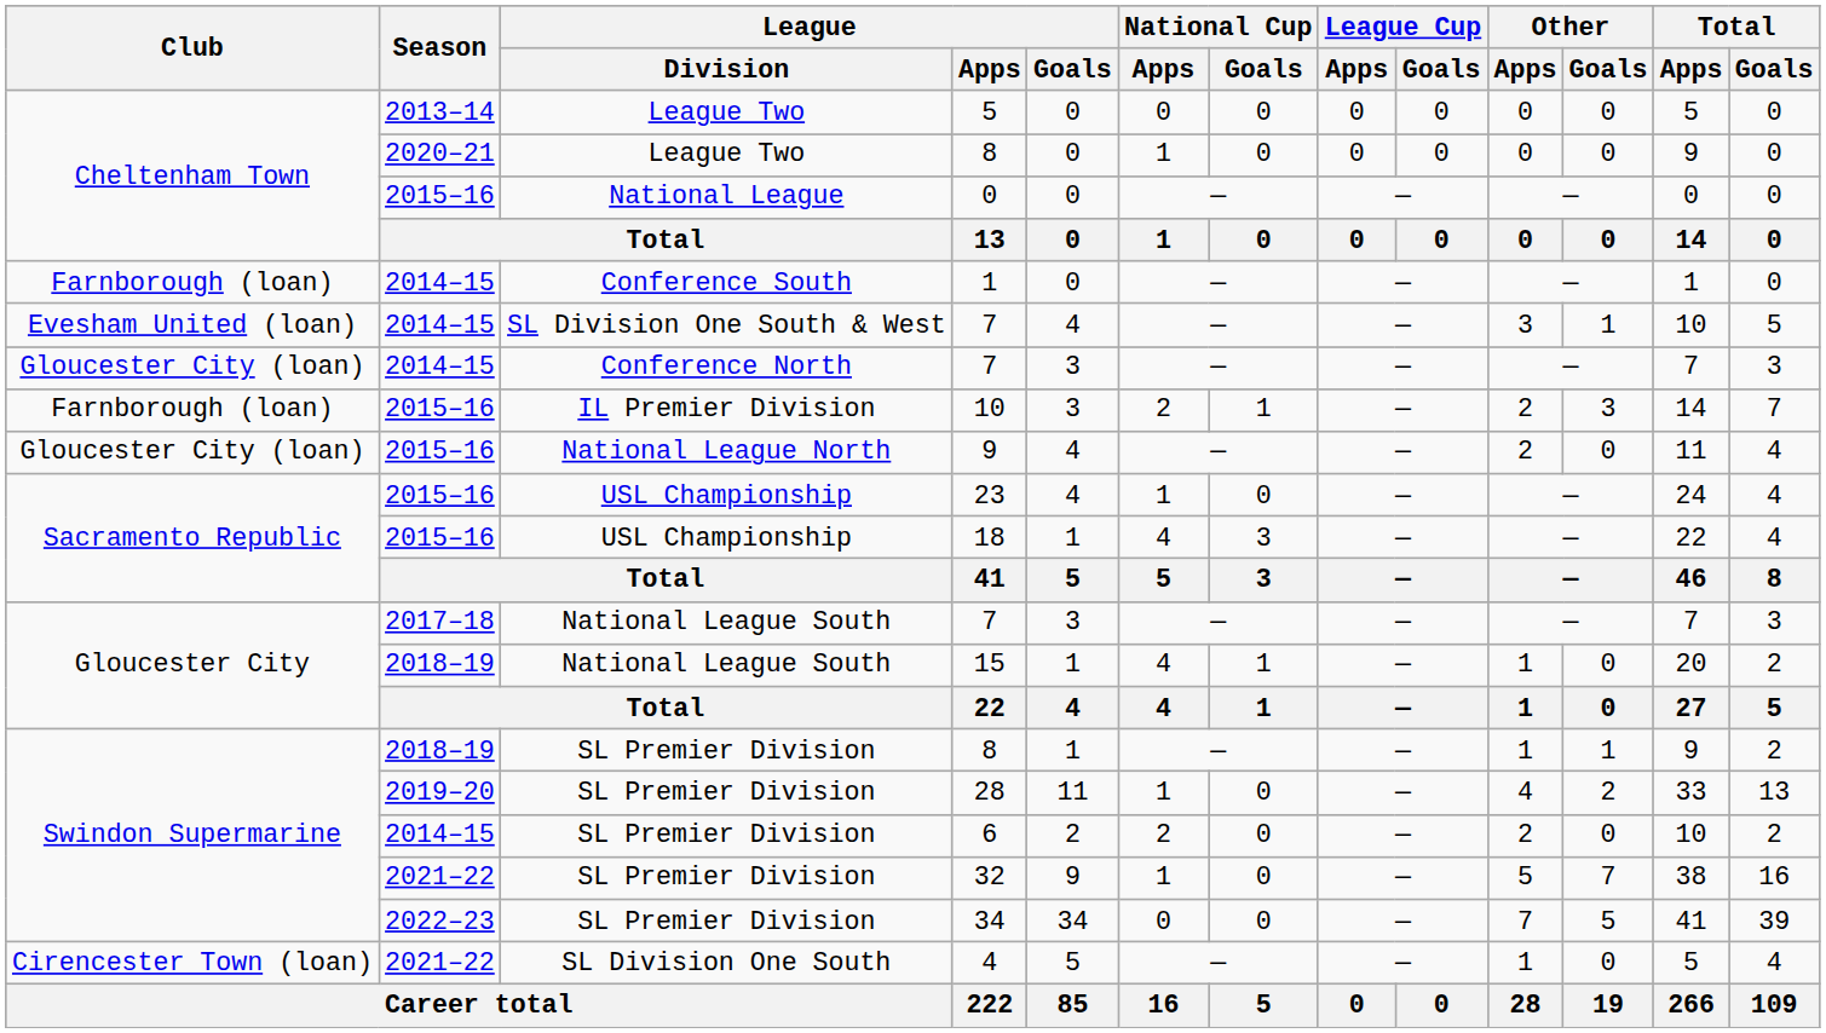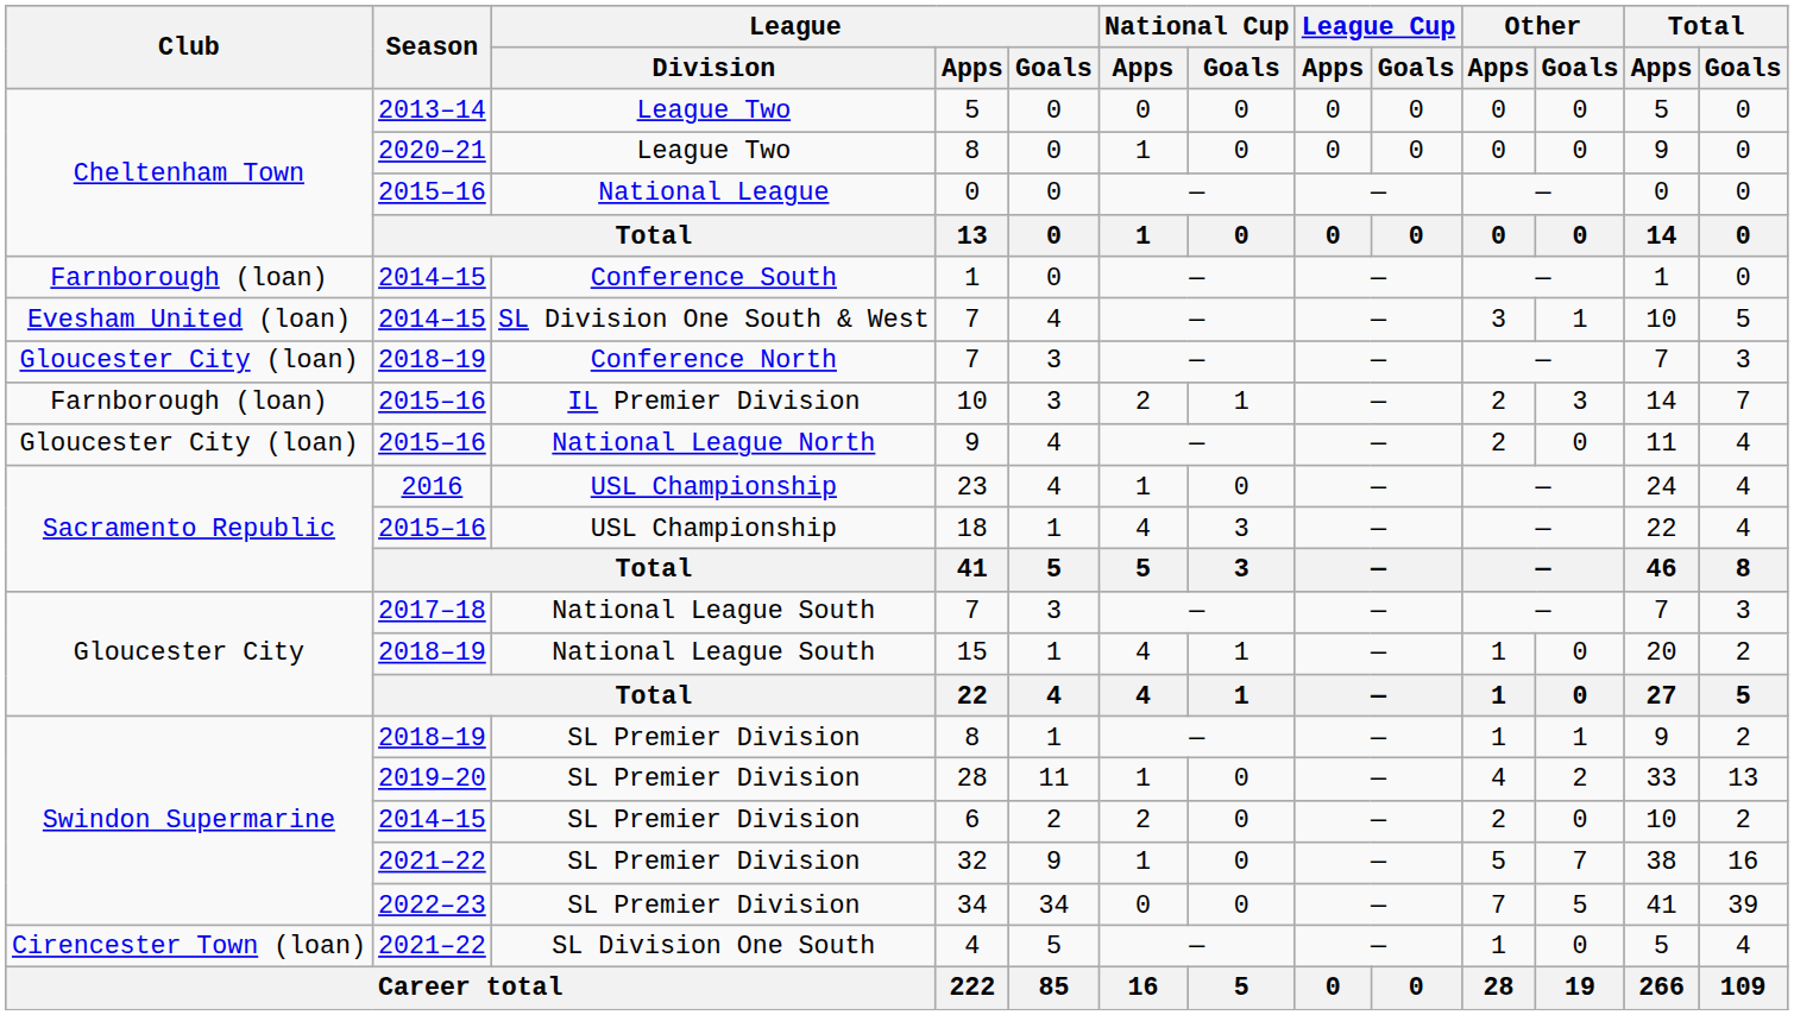 <table class="wikitable" style="text-align:center">
 <tr>
 <th rowspan="2">Club</th>
 <th rowspan="2">Season</th>
 <th colspan="3">League</th>
 <th colspan="2">National Cup</th>
 <th colspan="2"><a href='#'>League Cup</a></th>
 <th colspan="2">Other</th>
 <th colspan="2">Total</th>
 </tr>
 <tr>
 <th>Division</th>
 <th>Apps</th>
 <th>Goals</th>
 <th>Apps</th>
 <th>Goals</th>
 <th>Apps</th>
 <th>Goals</th>
 <th>Apps</th>
 <th>Goals</th>
 <th>Apps</th>
 <th>Goals</th>
 </tr>
 <tr>
 <td rowspan="4"><a href='#'>Cheltenham Town</a></td>
 <td><a href='#'>2013–14</a></td>
 <td><a href='#'>League Two</a></td>
 <td>5</td>
 <td>0</td>
 <td>0</td>
 <td>0</td>
 <td>0</td>
 <td>0</td>
 <td>0</td>
 <td>0</td>
 <td>5</td>
 <td>0</td>
 </tr>
 <tr>
 <td><a href='#'>2020–21</a></td>
 <td>League Two</td>
 <td>8</td>
 <td>0</td>
 <td>1</td>
 <td>0</td>
 <td>0</td>
 <td>0</td>
 <td>0</td>
 <td>0</td>
 <td>9</td>
 <td>0</td>
 </tr>
 <tr>
 <td><a href='#'>2015–16</a></td>
 <td><a href='#'>National League</a></td>
 <td>0</td>
 <td>0</td>
 <td colspan="2">—</td>
 <td colspan="2">—</td>
 <td colspan="2">—</td>
 <td>0</td>
 <td>0</td>
 </tr>
 <tr>
 <th colspan="2">Total</th>
 <th>13</th>
 <th>0</th>
 <th>1</th>
 <th>0</th>
 <th>0</th>
 <th>0</th>
 <th>0</th>
 <th>0</th>
 <th>14</th>
 <th>0</th>
 </tr>
 <tr>
 <td><a href='#'>Farnborough</a> (loan)</td>
 <td><a href='#'>2014–15</a></td>
 <td><a href='#'>Conference South</a></td>
 <td>1</td>
 <td>0</td>
 <td colspan="2">—</td>
 <td colspan="2">—</td>
 <td colspan="2">—</td>
 <td>1</td>
 <td>0</td>
 </tr>
 <tr>
 <td><a href='#'>Evesham United</a> (loan)</td>
 <td><a href='#'>2014–15</a></td>
 <td><a href='#'>SL</a> Division One South & West</td>
 <td>7</td>
 <td>4</td>
 <td colspan="2">—</td>
 <td colspan="2">—</td>
 <td>3</td>
 <td>1</td>
 <td>10</td>
 <td>5</td>
 </tr>
 <tr>
 <td><a href='#'>Gloucester City</a> (loan)</td>
-<td><a href='#'>2014–15</a></td>
+<td><a href='#'>2018–19</a></td>
 <td><a href='#'>Conference North</a></td>
 <td>7</td>
 <td>3</td>
 <td colspan="2">—</td>
 <td colspan="2">—</td>
 <td colspan="2">—</td>
 <td>7</td>
 <td>3</td>
 </tr>
 <tr>
 <td>Farnborough (loan)</td>
 <td><a href='#'>2015–16</a></td>
 <td><a href='#'>IL</a> Premier Division</td>
 <td>10</td>
 <td>3</td>
 <td>2</td>
 <td>1</td>
 <td colspan="2">—</td>
 <td>2</td>
 <td>3</td>
 <td>14</td>
 <td>7</td>
 </tr>
 <tr>
 <td>Gloucester City (loan)</td>
 <td><a href='#'>2015–16</a></td>
 <td><a href='#'>National League North</a></td>
 <td>9</td>
 <td>4</td>
 <td colspan="2">—</td>
 <td colspan="2">—</td>
 <td>2</td>
 <td>0</td>
 <td>11</td>
 <td>4</td>
 </tr>
 <tr>
 <td rowspan="3"><a href='#'>Sacramento Republic</a></td>
-<td><a href='#'>2015–16</a></td>
+<td><a href='#'>2016</a></td>
 <td><a href='#'>USL Championship</a></td>
 <td>23</td>
 <td>4</td>
 <td>1</td>
 <td>0</td>
 <td colspan="2">—</td>
 <td colspan="2">—</td>
 <td>24</td>
 <td>4</td>
 </tr>
 <tr>
 <td><a href='#'>2015–16</a></td>
 <td>USL Championship</td>
 <td>18</td>
 <td>1</td>
 <td>4</td>
 <td>3</td>
 <td colspan="2">—</td>
 <td colspan="2">—</td>
 <td>22</td>
 <td>4</td>
 </tr>
 <tr>
 <th colspan="2">Total</th>
 <th>41</th>
 <th>5</th>
 <th>5</th>
 <th>3</th>
 <th colspan="2">—</th>
 <th colspan="2">—</th>
 <th>46</th>
 <th>8</th>
 </tr>
 <tr>
 <td rowspan="3">Gloucester City</td>
 <td><a href='#'>2017–18</a></td>
 <td>National League South</td>
 <td>7</td>
 <td>3</td>
 <td colspan="2">—</td>
 <td colspan="2">—</td>
 <td colspan="2">—</td>
 <td>7</td>
 <td>3</td>
 </tr>
 <tr>
 <td><a href='#'>2018–19</a></td>
 <td>National League South</td>
 <td>15</td>
 <td>1</td>
 <td>4</td>
 <td>1</td>
 <td colspan="2">—</td>
 <td>1</td>
 <td>0</td>
 <td>20</td>
 <td>2</td>
 </tr>
 <tr>
 <th colspan="2">Total</th>
 <th>22</th>
 <th>4</th>
 <th>4</th>
 <th>1</th>
 <th colspan="2">—</th>
 <th>1</th>
 <th>0</th>
 <th>27</th>
 <th>5</th>
 </tr>
 <tr>
 <td rowspan="5"><a href='#'>Swindon Supermarine</a></td>
 <td><a href='#'>2018–19</a></td>
 <td>SL Premier Division</td>
 <td>8</td>
 <td>1</td>
 <td colspan="2">—</td>
 <td colspan="2">—</td>
 <td>1</td>
 <td>1</td>
 <td>9</td>
 <td>2</td>
 </tr>
 <tr>
 <td><a href='#'>2019–20</a></td>
 <td>SL Premier Division</td>
 <td>28</td>
 <td>11</td>
 <td>1</td>
 <td>0</td>
 <td colspan="2">—</td>
 <td>4</td>
 <td>2</td>
 <td>33</td>
 <td>13</td>
 </tr>
 <tr>
 <td><a href='#'>2014–15</a></td>
 <td>SL Premier Division</td>
 <td>6</td>
 <td>2</td>
 <td>2</td>
 <td>0</td>
 <td colspan="2">—</td>
 <td>2</td>
 <td>0</td>
 <td>10</td>
 <td>2</td>
 </tr>
 <tr>
 <td><a href='#'>2021–22</a></td>
 <td>SL Premier Division</td>
 <td>32</td>
 <td>9</td>
 <td>1</td>
 <td>0</td>
 <td colspan="2">—</td>
 <td>5</td>
 <td>7</td>
 <td>38</td>
 <td>16</td>
 </tr>
 <tr>
 <td><a href='#'>2022–23</a></td>
 <td>SL Premier Division</td>
 <td>34</td>
 <td>34</td>
 <td>0</td>
 <td>0</td>
 <td colspan="2">—</td>
 <td>7</td>
 <td>5</td>
 <td>41</td>
 <td>39</td>
 </tr>
 <tr>
 <td><a href='#'>Cirencester Town</a> (loan)</td>
 <td><a href='#'>2021–22</a></td>
 <td>SL Division One South</td>
 <td>4</td>
 <td>5</td>
 <td colspan="2">—</td>
 <td colspan="2">—</td>
 <td>1</td>
 <td>0</td>
 <td>5</td>
 <td>4</td>
 </tr>
 <tr>
 <th colspan="3">Career total</th>
 <th>222</th>
 <th>85</th>
 <th>16</th>
 <th>5</th>
 <th>0</th>
 <th>0</th>
 <th>28</th>
 <th>19</th>
 <th>266</th>
 <th>109</th>
 </tr>
 </table>
